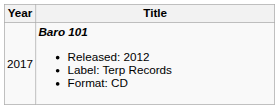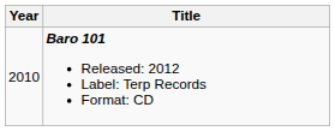 <table class="wikitable">
 <tr>
 <th>Year</th>
 <th style="width:225px;">Title</th>
 </tr>
 <tr>
-<td>2017</td>
+<td>2010</td>
 <td style="width:20em"><strong><em>Baro 101</em></strong><br><ul><li>Released: 2012</li><li>Label: Terp Records </li><li>Format: CD</li></ul></td>
 </tr>
 </table>
